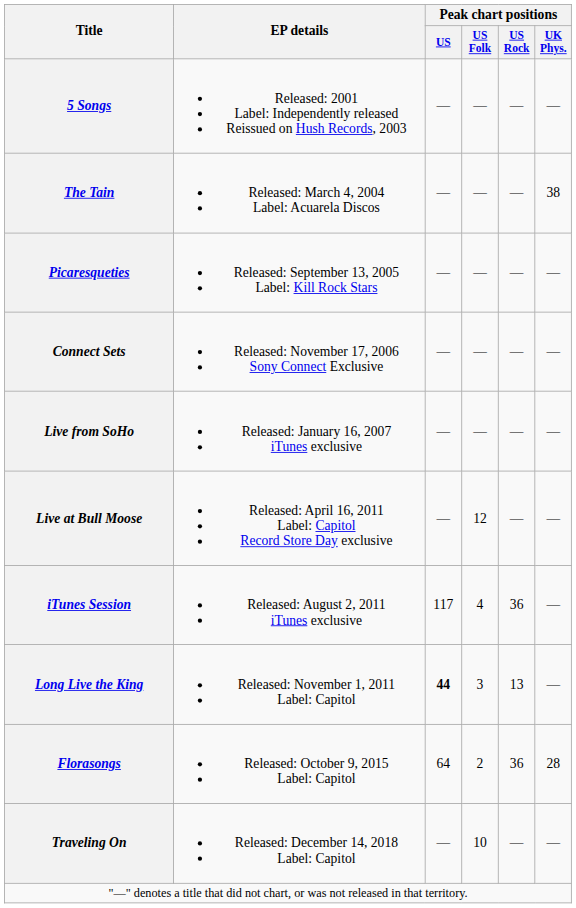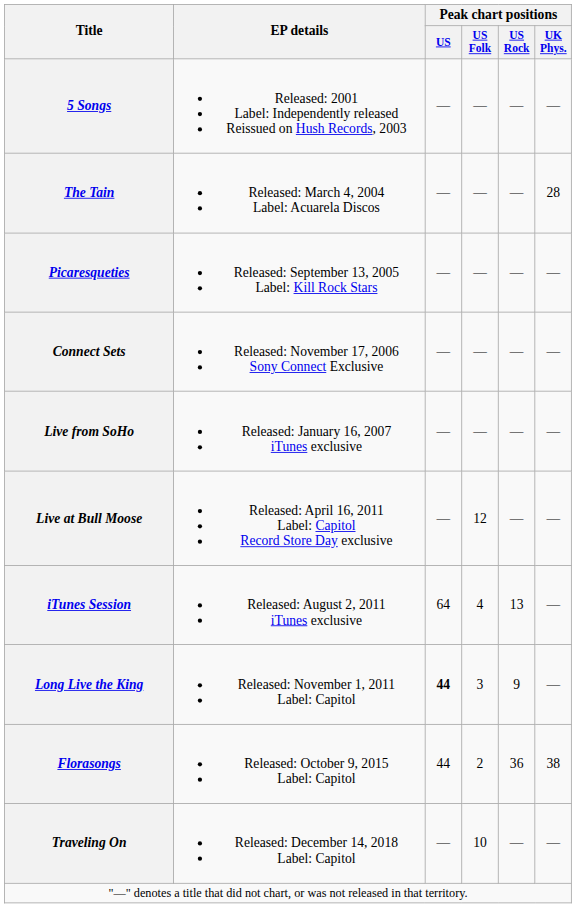 <table class="wikitable plainrowheaders" style="text-align:center;">
 <tr>
 <th scope="col" rowspan="2" style="width:12em;">Title</th>
 <th scope="col" rowspan="2" style="width:18em;">EP details</th>
 <th scope="col" colspan="4">Peak chart positions</th>
 </tr>
 <tr>
 <th style="width:2.7em;font-size:85%"><a href='#'>US</a><br></th>
 <th style="width:2.7em;font-size:85%"><a href='#'>US<br>Folk</a><br></th>
 <th style="width:2.7em;font-size:85%"><a href='#'>US<br>Rock</a><br></th>
 <th style="width:2.7em;font-size:85%"><a href='#'>UK<br>Phys.</a><br></th>
 </tr>
 <tr>
 <th scope="row"><em><a href='#'>5 Songs</a></em></th>
 <td><br><ul><li>Released: 2001</li><li>Label: Independently released</li><li>Reissued on <a href='#'>Hush Records</a>, 2003</li></ul></td>
 <td>—</td>
 <td>—</td>
 <td>—</td>
 <td>—</td>
 </tr>
 <tr>
 <th scope="row"><em><a href='#'>The Tain</a></em></th>
 <td><br><ul><li>Released: March 4, 2004</li><li>Label: Acuarela Discos</li></ul></td>
 <td>—</td>
 <td>—</td>
 <td>—</td>
-<td>38</td>
+<td>28</td>
 </tr>
 <tr>
 <th scope="row"><em><a href='#'>Picaresqueties</a></em></th>
 <td><br><ul><li>Released: September 13, 2005</li><li>Label: <a href='#'>Kill Rock Stars</a></li></ul></td>
 <td>—</td>
 <td>—</td>
 <td>—</td>
 <td>—</td>
 </tr>
 <tr>
 <th scope="row"><em>Connect Sets</em></th>
 <td><br><ul><li>Released: November 17, 2006</li><li><a href='#'>Sony Connect</a> Exclusive</li></ul></td>
 <td>—</td>
 <td>—</td>
 <td>—</td>
 <td>—</td>
 </tr>
 <tr>
 <th scope="row"><em>Live from SoHo</em></th>
 <td><br><ul><li>Released: January 16, 2007</li><li><a href='#'>iTunes</a> exclusive</li></ul></td>
 <td>—</td>
 <td>—</td>
 <td>—</td>
 <td>—</td>
 </tr>
 <tr>
 <th scope="row"><em>Live at Bull Moose</em></th>
 <td><br><ul><li>Released: April 16, 2011</li><li>Label: <a href='#'>Capitol</a></li><li><a href='#'>Record Store Day</a> exclusive</li></ul></td>
 <td>—</td>
 <td>12</td>
 <td>—</td>
 <td>—</td>
 </tr>
 <tr>
 <th scope="row"><em><a href='#'>iTunes Session</a></em></th>
 <td><br><ul><li>Released: August 2, 2011</li><li><a href='#'>iTunes</a> exclusive</li></ul></td>
-<td>117</td>
+<td>64</td>
 <td>4</td>
-<td>36</td>
+<td>13</td>
 <td>—</td>
 </tr>
 <tr>
 <th scope="row"><em><a href='#'>Long Live the King</a></em></th>
 <td><br><ul><li>Released: November 1, 2011</li><li>Label: Capitol</li></ul></td>
 <td><strong>44</strong></td>
 <td>3</td>
-<td>13</td>
+<td>9</td>
 <td>—</td>
 </tr>
 <tr>
 <th scope="row"><em><a href='#'>Florasongs</a></em></th>
 <td><br><ul><li>Released: October 9, 2015</li><li>Label: Capitol</li></ul></td>
-<td>64</td>
+<td>44</td>
 <td>2</td>
 <td>36</td>
-<td>28</td>
+<td>38</td>
 </tr>
 <tr>
 <th scope="row"><em>Traveling On</em></th>
 <td><br><ul><li>Released: December 14, 2018</li><li>Label: Capitol</li></ul></td>
 <td>—</td>
 <td>10</td>
 <td>—</td>
 <td>—</td>
 </tr>
 <tr>
 <td colspan="19" style="font-size:90%">"—" denotes a title that did not chart, or was not released in that territory.</td>
 </tr>
 </table>
